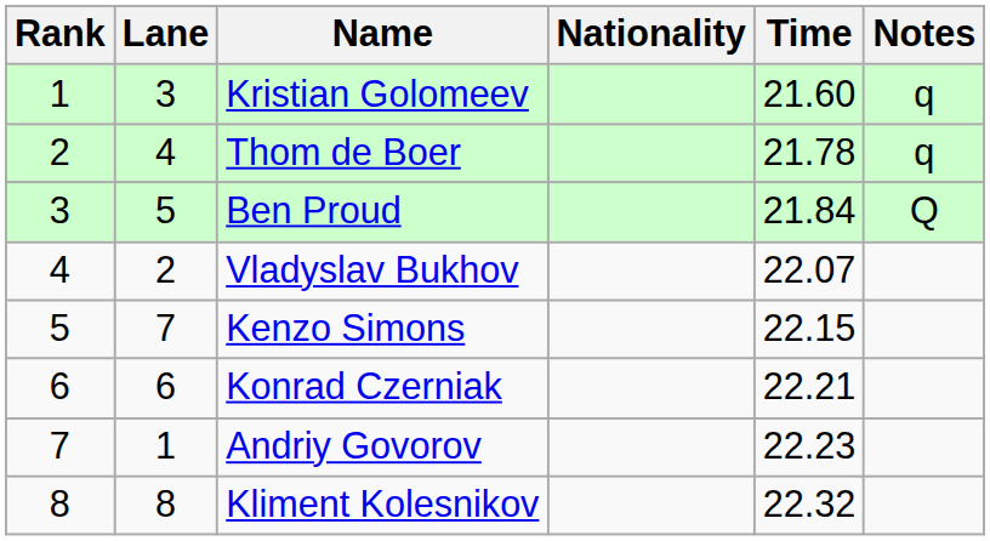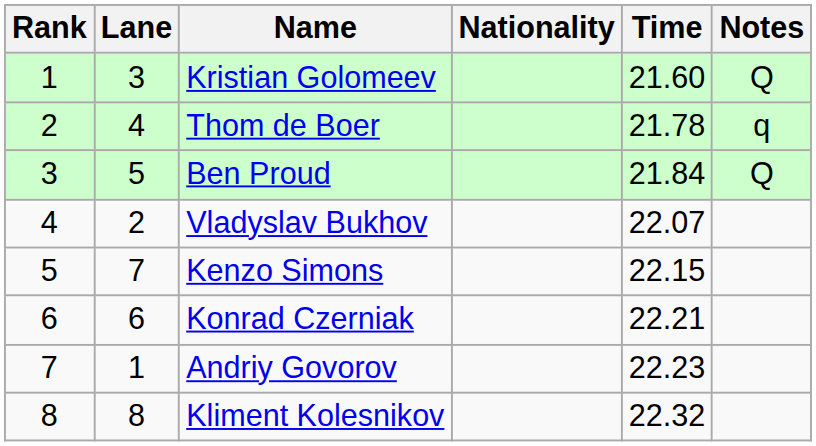 <table class="wikitable sortable" style="text-align:center">
 <tr>
 <th>Rank</th>
 <th>Lane</th>
 <th>Name</th>
 <th>Nationality</th>
 <th>Time</th>
 <th>Notes</th>
 </tr>
 <tr bgcolor=ccffcc>
 <td>1</td>
 <td>3</td>
 <td align=left><a href='#'>Kristian Golomeev</a></td>
 <td align=left></td>
 <td>21.60</td>
-<td>q</td>
+<td>Q</td>
 </tr>
 <tr bgcolor=ccffcc>
 <td>2</td>
 <td>4</td>
 <td align=left><a href='#'>Thom de Boer</a></td>
 <td align=left></td>
 <td>21.78</td>
 <td>q</td>
 </tr>
 <tr bgcolor=ccffcc>
 <td>3</td>
 <td>5</td>
 <td align=left><a href='#'>Ben Proud</a></td>
 <td align=left></td>
 <td>21.84</td>
 <td>Q</td>
 </tr>
 <tr>
 <td>4</td>
 <td>2</td>
 <td align=left><a href='#'>Vladyslav Bukhov</a></td>
 <td align=left></td>
 <td>22.07</td>
 <td></td>
 </tr>
 <tr>
 <td>5</td>
 <td>7</td>
 <td align=left><a href='#'>Kenzo Simons</a></td>
 <td align=left></td>
 <td>22.15</td>
 <td></td>
 </tr>
 <tr>
 <td>6</td>
 <td>6</td>
 <td align=left><a href='#'>Konrad Czerniak</a></td>
 <td align=left></td>
 <td>22.21</td>
 <td></td>
 </tr>
 <tr>
 <td>7</td>
 <td>1</td>
 <td align=left><a href='#'>Andriy Govorov</a></td>
 <td align=left></td>
 <td>22.23</td>
 <td></td>
 </tr>
 <tr>
 <td>8</td>
 <td>8</td>
 <td align=left><a href='#'>Kliment Kolesnikov</a></td>
 <td align=left></td>
 <td>22.32</td>
 <td></td>
 </tr>
 </table>
